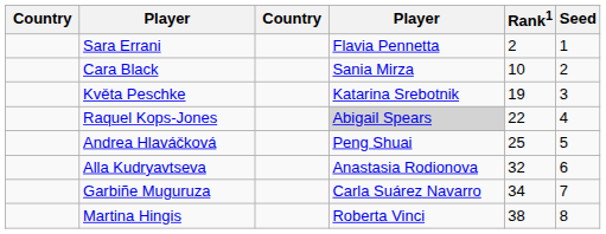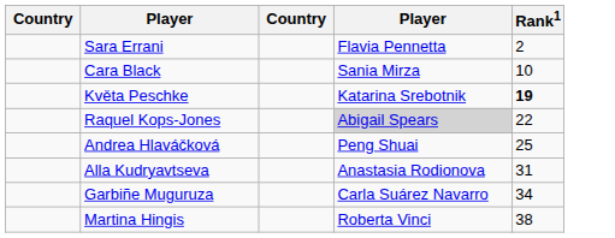 <table class="sortable wikitable">
 <tr>
 <th width="70">Country</th>
 <th width="175">Player</th>
 <th width="70">Country</th>
 <th width="175">Player</th>
 <th>Rank<sup>1</sup></th>
-<th>Seed</th>
 </tr>
 <tr>
 <td></td>
 <td><a href='#'>Sara Errani</a></td>
 <td></td>
 <td><a href='#'>Flavia Pennetta</a></td>
 <td>2</td>
-<td>1</td>
 </tr>
 <tr>
 <td></td>
 <td><a href='#'>Cara Black</a></td>
 <td></td>
 <td><a href='#'>Sania Mirza</a></td>
 <td>10</td>
-<td>2</td>
 </tr>
 <tr>
 <td></td>
 <td><a href='#'>Květa Peschke</a></td>
 <td></td>
 <td><a href='#'>Katarina Srebotnik</a></td>
-<td>19</td>
-<td>3</td>
+<td><strong>19</strong></td>
 </tr>
 <tr>
 <td></td>
 <td><a href='#'>Raquel Kops-Jones</a></td>
 <td></td>
 <td style="background: lightgrey;"><a href='#'>Abigail Spears</a></td>
 <td>22</td>
-<td>4</td>
 </tr>
 <tr>
 <td></td>
 <td><a href='#'>Andrea Hlaváčková</a></td>
 <td></td>
 <td><a href='#'>Peng Shuai</a></td>
 <td>25</td>
-<td>5</td>
 </tr>
 <tr>
 <td></td>
 <td><a href='#'>Alla Kudryavtseva</a></td>
 <td></td>
 <td><a href='#'>Anastasia Rodionova</a></td>
-<td>32</td>
-<td>6</td>
+<td>31</td>
 </tr>
 <tr>
 <td></td>
 <td><a href='#'>Garbiñe Muguruza</a></td>
 <td></td>
 <td><a href='#'>Carla Suárez Navarro</a></td>
 <td>34</td>
-<td>7</td>
 </tr>
 <tr>
 <td></td>
 <td><a href='#'>Martina Hingis</a></td>
 <td></td>
 <td><a href='#'>Roberta Vinci</a></td>
 <td>38</td>
-<td>8</td>
 </tr>
 </table>
